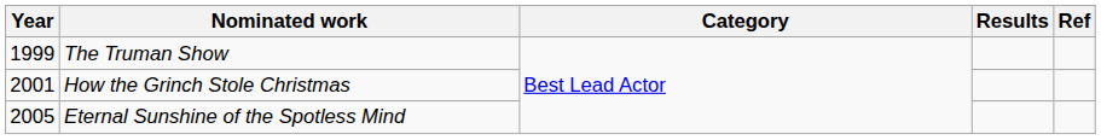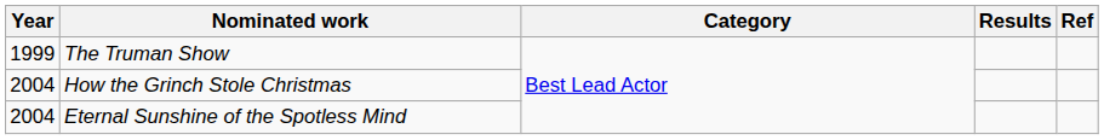 <table class="wikitable">
 <tr>
 <th scope="col" style="width:1em;">Year</th>
 <th scope="col" style="width:35em;">Nominated work</th>
 <th scope="col" style="width:35em;">Category</th>
 <th scope="col" style="width:1em;">Results</th>
 <th scope="col" style="width:1em;">Ref</th>
 </tr>
 <tr>
 <td>1999</td>
 <td><em>The Truman Show</em></td>
 <td rowspan="3"><a href='#'>Best Lead Actor</a></td>
 <td></td>
 <td></td>
 </tr>
 <tr>
-<td>2001</td>
+<td>2004</td>
 <td><em>How the Grinch Stole Christmas</em></td>
 <td></td>
 <td></td>
 </tr>
 <tr>
-<td>2005</td>
+<td>2004</td>
 <td><em>Eternal Sunshine of the Spotless Mind</em></td>
 <td></td>
 <td></td>
 </tr>
 </table>
